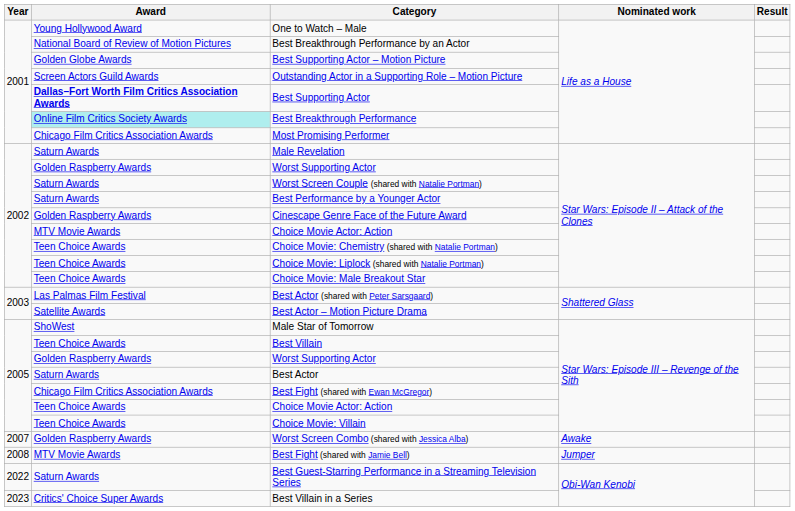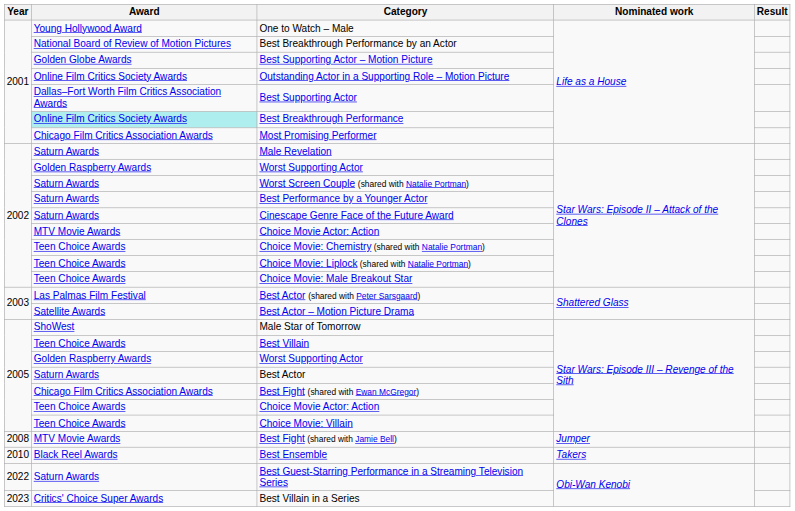 <table class="wikitable sortable">
 <tr>
 <th scope="col">Year</th>
 <th scope="col">Award</th>
 <th scope="col">Category</th>
 <th scope="col">Nominated work</th>
 <th scope="col">Result</th>
 </tr>
 <tr>
 <td rowspan=7>2001</td>
 <td><a href='#'>Young Hollywood Award</a></td>
 <td>One to Watch – Male</td>
 <td rowspan=7><em><a href='#'>Life as a House</a></em></td>
 <td></td>
 </tr>
 <tr>
 <td><a href='#'>National Board of Review of Motion Pictures</a></td>
 <td>Best Breakthrough Performance by an Actor</td>
 <td></td>
 </tr>
 <tr>
 <td><a href='#'>Golden Globe Awards</a></td>
 <td><a href='#'>Best Supporting Actor – Motion Picture</a></td>
 <td></td>
 </tr>
 <tr>
-<td><a href='#'>Screen Actors Guild Awards</a></td>
+<td><a href='#'>Online Film Critics Society Awards</a></td>
 <td><a href='#'>Outstanding Actor in a Supporting Role – Motion Picture</a></td>
 <td></td>
 </tr>
 <tr>
-<td><strong><a href='#'>Dallas–Fort Worth Film Critics Association Awards</a></strong></td>
+<td><a href='#'>Dallas–Fort Worth Film Critics Association Awards</a></td>
 <td><a href='#'>Best Supporting Actor</a></td>
 <td></td>
 </tr>
 <tr>
 <td style="background: paleturquoise;"><a href='#'>Online Film Critics Society Awards</a></td>
 <td><a href='#'>Best Breakthrough Performance</a></td>
 <td></td>
 </tr>
 <tr>
 <td><a href='#'>Chicago Film Critics Association Awards</a></td>
 <td><a href='#'>Most Promising Performer</a></td>
 <td></td>
 </tr>
 <tr>
 <td rowspan=9>2002</td>
 <td><a href='#'>Saturn Awards</a></td>
 <td><a href='#'>Male Revelation</a></td>
 <td rowspan=9><em><a href='#'>Star Wars: Episode II – Attack of the Clones</a></em></td>
 <td></td>
 </tr>
 <tr>
 <td><a href='#'>Golden Raspberry Awards</a></td>
 <td><a href='#'>Worst Supporting Actor</a></td>
 <td></td>
 </tr>
 <tr>
 <td><a href='#'>Saturn Awards</a></td>
 <td><a href='#'>Worst Screen Couple</a> <small>(shared with <a href='#'>Natalie Portman</a>)</small></td>
 <td></td>
 </tr>
 <tr>
 <td><a href='#'>Saturn Awards</a></td>
 <td><a href='#'>Best Performance by a Younger Actor</a></td>
 <td></td>
 </tr>
 <tr>
-<td><a href='#'>Golden Raspberry Awards</a></td>
+<td><a href='#'>Saturn Awards</a></td>
 <td><a href='#'>Cinescape Genre Face of the Future Award</a></td>
 <td></td>
 </tr>
 <tr>
 <td><a href='#'>MTV Movie Awards</a></td>
 <td><a href='#'>Choice Movie Actor: Action</a></td>
 <td></td>
 </tr>
 <tr>
 <td><a href='#'>Teen Choice Awards</a></td>
 <td><a href='#'>Choice Movie: Chemistry</a><small> (shared with <a href='#'>Natalie Portman</a>)</small></td>
 <td></td>
 </tr>
 <tr>
 <td><a href='#'>Teen Choice Awards</a></td>
 <td><a href='#'>Choice Movie: Liplock</a><small> (shared with <a href='#'>Natalie Portman</a>)</small></td>
 <td></td>
 </tr>
 <tr>
 <td><a href='#'>Teen Choice Awards</a></td>
 <td><a href='#'>Choice Movie: Male Breakout Star</a></td>
 <td></td>
 </tr>
 <tr>
 <td rowspan=2>2003</td>
 <td><a href='#'>Las Palmas Film Festival</a></td>
 <td><a href='#'>Best Actor</a> <small> (shared with <a href='#'>Peter Sarsgaard</a>)</small></td>
 <td rowspan=2><em><a href='#'>Shattered Glass</a></em></td>
 <td></td>
 </tr>
 <tr>
 <td><a href='#'>Satellite Awards</a></td>
 <td><a href='#'>Best Actor – Motion Picture Drama</a></td>
 <td></td>
 </tr>
 <tr>
 <td rowspan=7>2005</td>
 <td><a href='#'>ShoWest</a></td>
 <td>Male Star of Tomorrow</td>
 <td rowspan=7><em><a href='#'>Star Wars: Episode III – Revenge of the Sith</a></em></td>
 <td></td>
 </tr>
 <tr>
 <td><a href='#'>Teen Choice Awards</a></td>
 <td><a href='#'>Best Villain</a></td>
 <td></td>
 </tr>
 <tr>
 <td><a href='#'>Golden Raspberry Awards</a></td>
 <td><a href='#'>Worst Supporting Actor</a></td>
 <td></td>
 </tr>
 <tr>
 <td><a href='#'>Saturn Awards</a></td>
 <td>Best Actor</td>
 <td></td>
 </tr>
 <tr>
 <td><a href='#'>Chicago Film Critics Association Awards</a></td>
 <td><a href='#'>Best Fight</a> <small>(shared with <a href='#'>Ewan McGregor</a>)</small></td>
 <td></td>
 </tr>
 <tr>
 <td><a href='#'>Teen Choice Awards</a></td>
 <td><a href='#'>Choice Movie Actor: Action</a></td>
 <td></td>
 </tr>
 <tr>
 <td><a href='#'>Teen Choice Awards</a></td>
 <td><a href='#'>Choice Movie: Villain</a></td>
 <td></td>
 </tr>
 <tr>
-<td>2007</td>
-<td><a href='#'>Golden Raspberry Awards</a></td>
-<td><a href='#'>Worst Screen Combo</a><small> (shared with <a href='#'>Jessica Alba</a>)</small></td>
-<td><em><a href='#'>Awake</a></em></td>
-<td></td>
-</tr>
-<tr>
 <td>2008</td>
 <td><a href='#'>MTV Movie Awards</a></td>
 <td><a href='#'>Best Fight</a><small> (shared with <a href='#'>Jamie Bell</a>)</small></td>
 <td><em><a href='#'>Jumper</a></em></td>
+<td></td>
+</tr>
+<tr>
+<td>2010</td>
+<td><a href='#'>Black Reel Awards</a></td>
+<td><a href='#'>Best Ensemble</a></td>
+<td><em><a href='#'>Takers</a></em></td>
 <td></td>
 </tr>
 <tr>
 <td>2022</td>
 <td><a href='#'>Saturn Awards</a></td>
 <td><a href='#'>Best Guest-Starring Performance in a Streaming Television Series</a></td>
 <td rowspan=2><em><a href='#'>Obi-Wan Kenobi</a></em></td>
 <td></td>
 </tr>
 <tr>
 <td>2023</td>
 <td><a href='#'>Critics' Choice Super Awards</a></td>
 <td>Best Villain in a Series</td>
 <td></td>
 </tr>
 </table>
